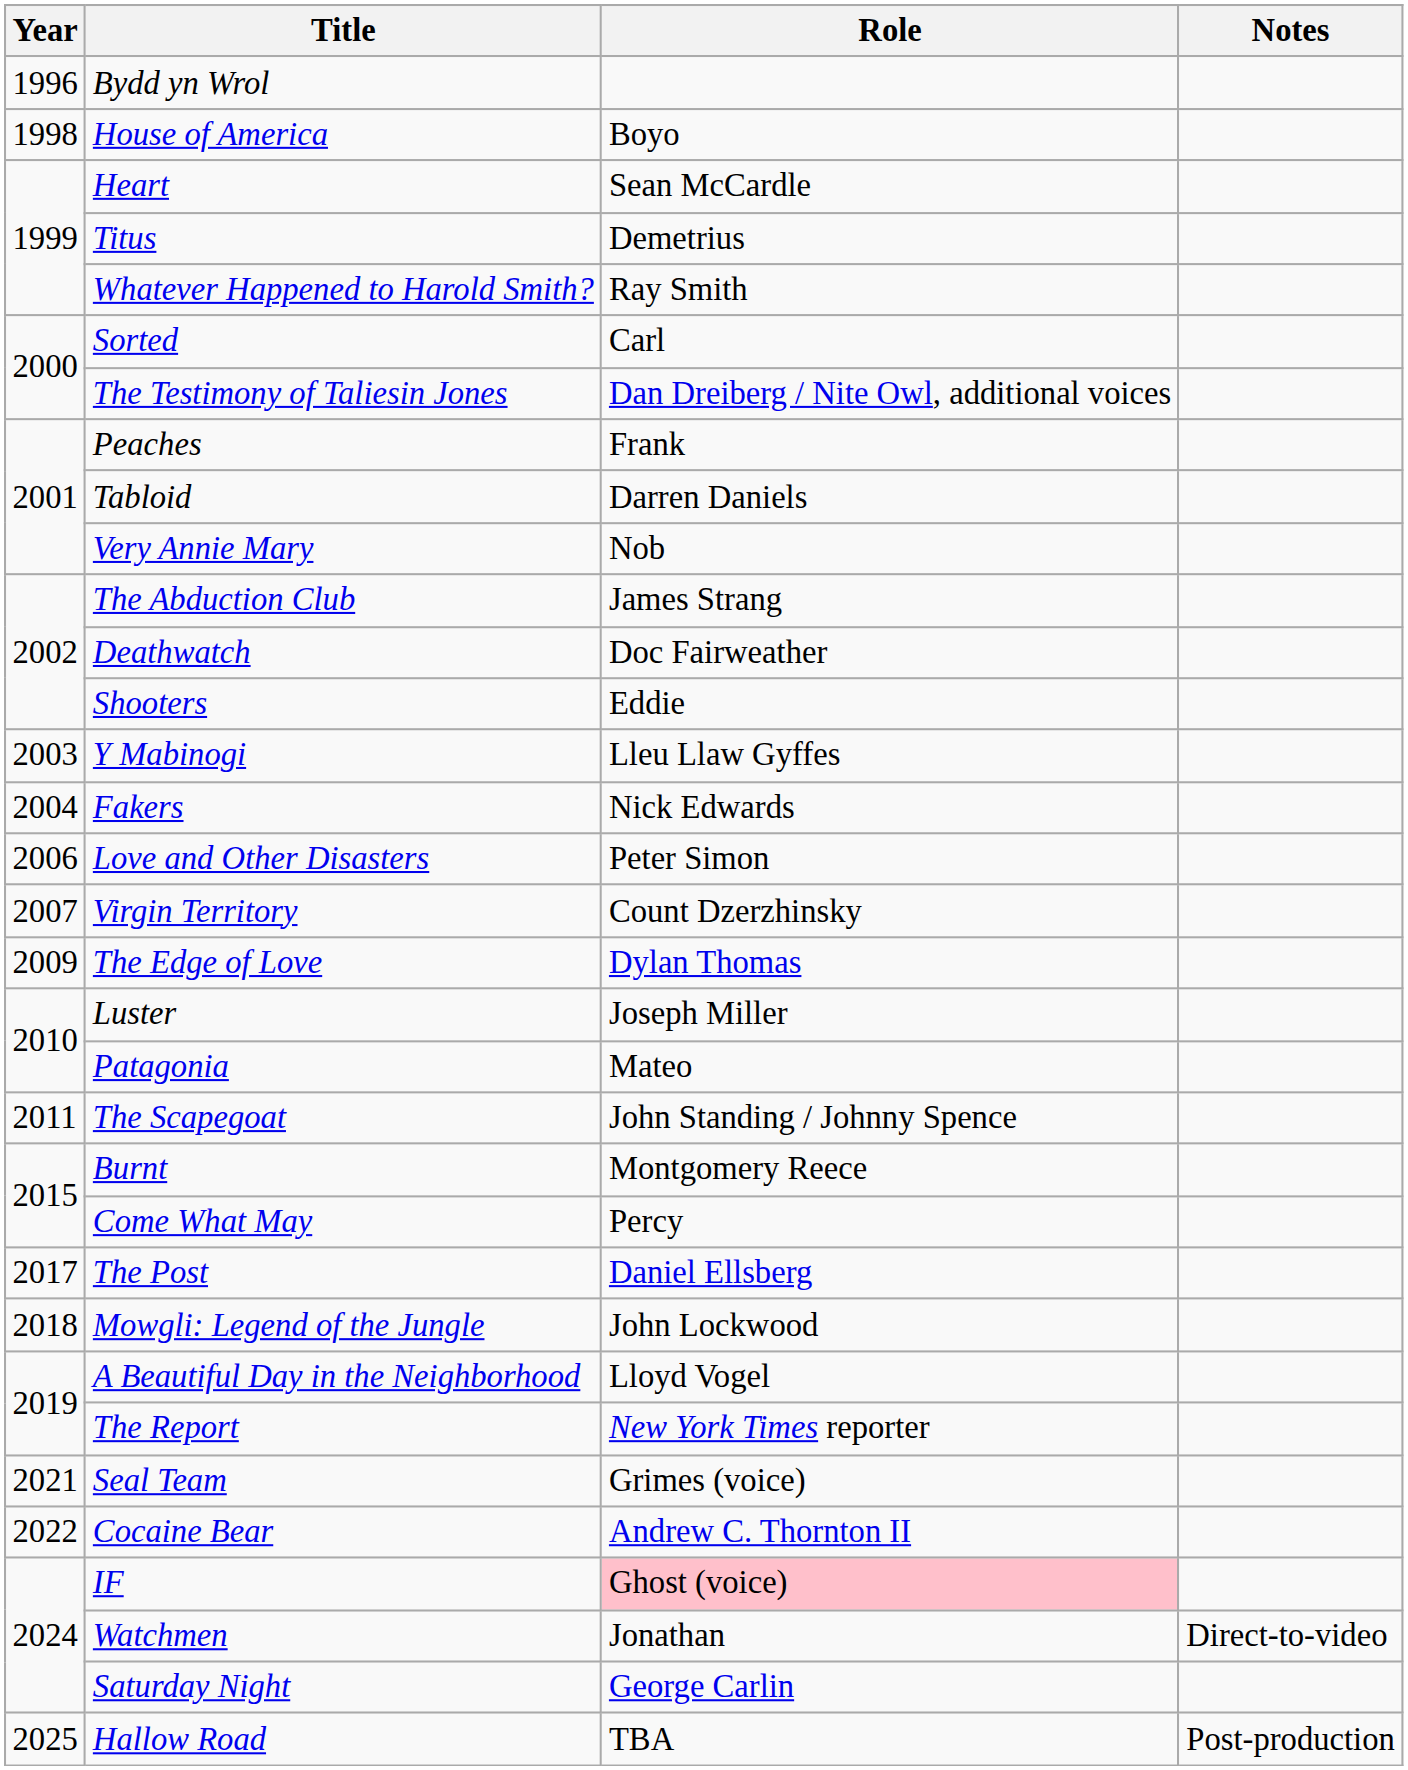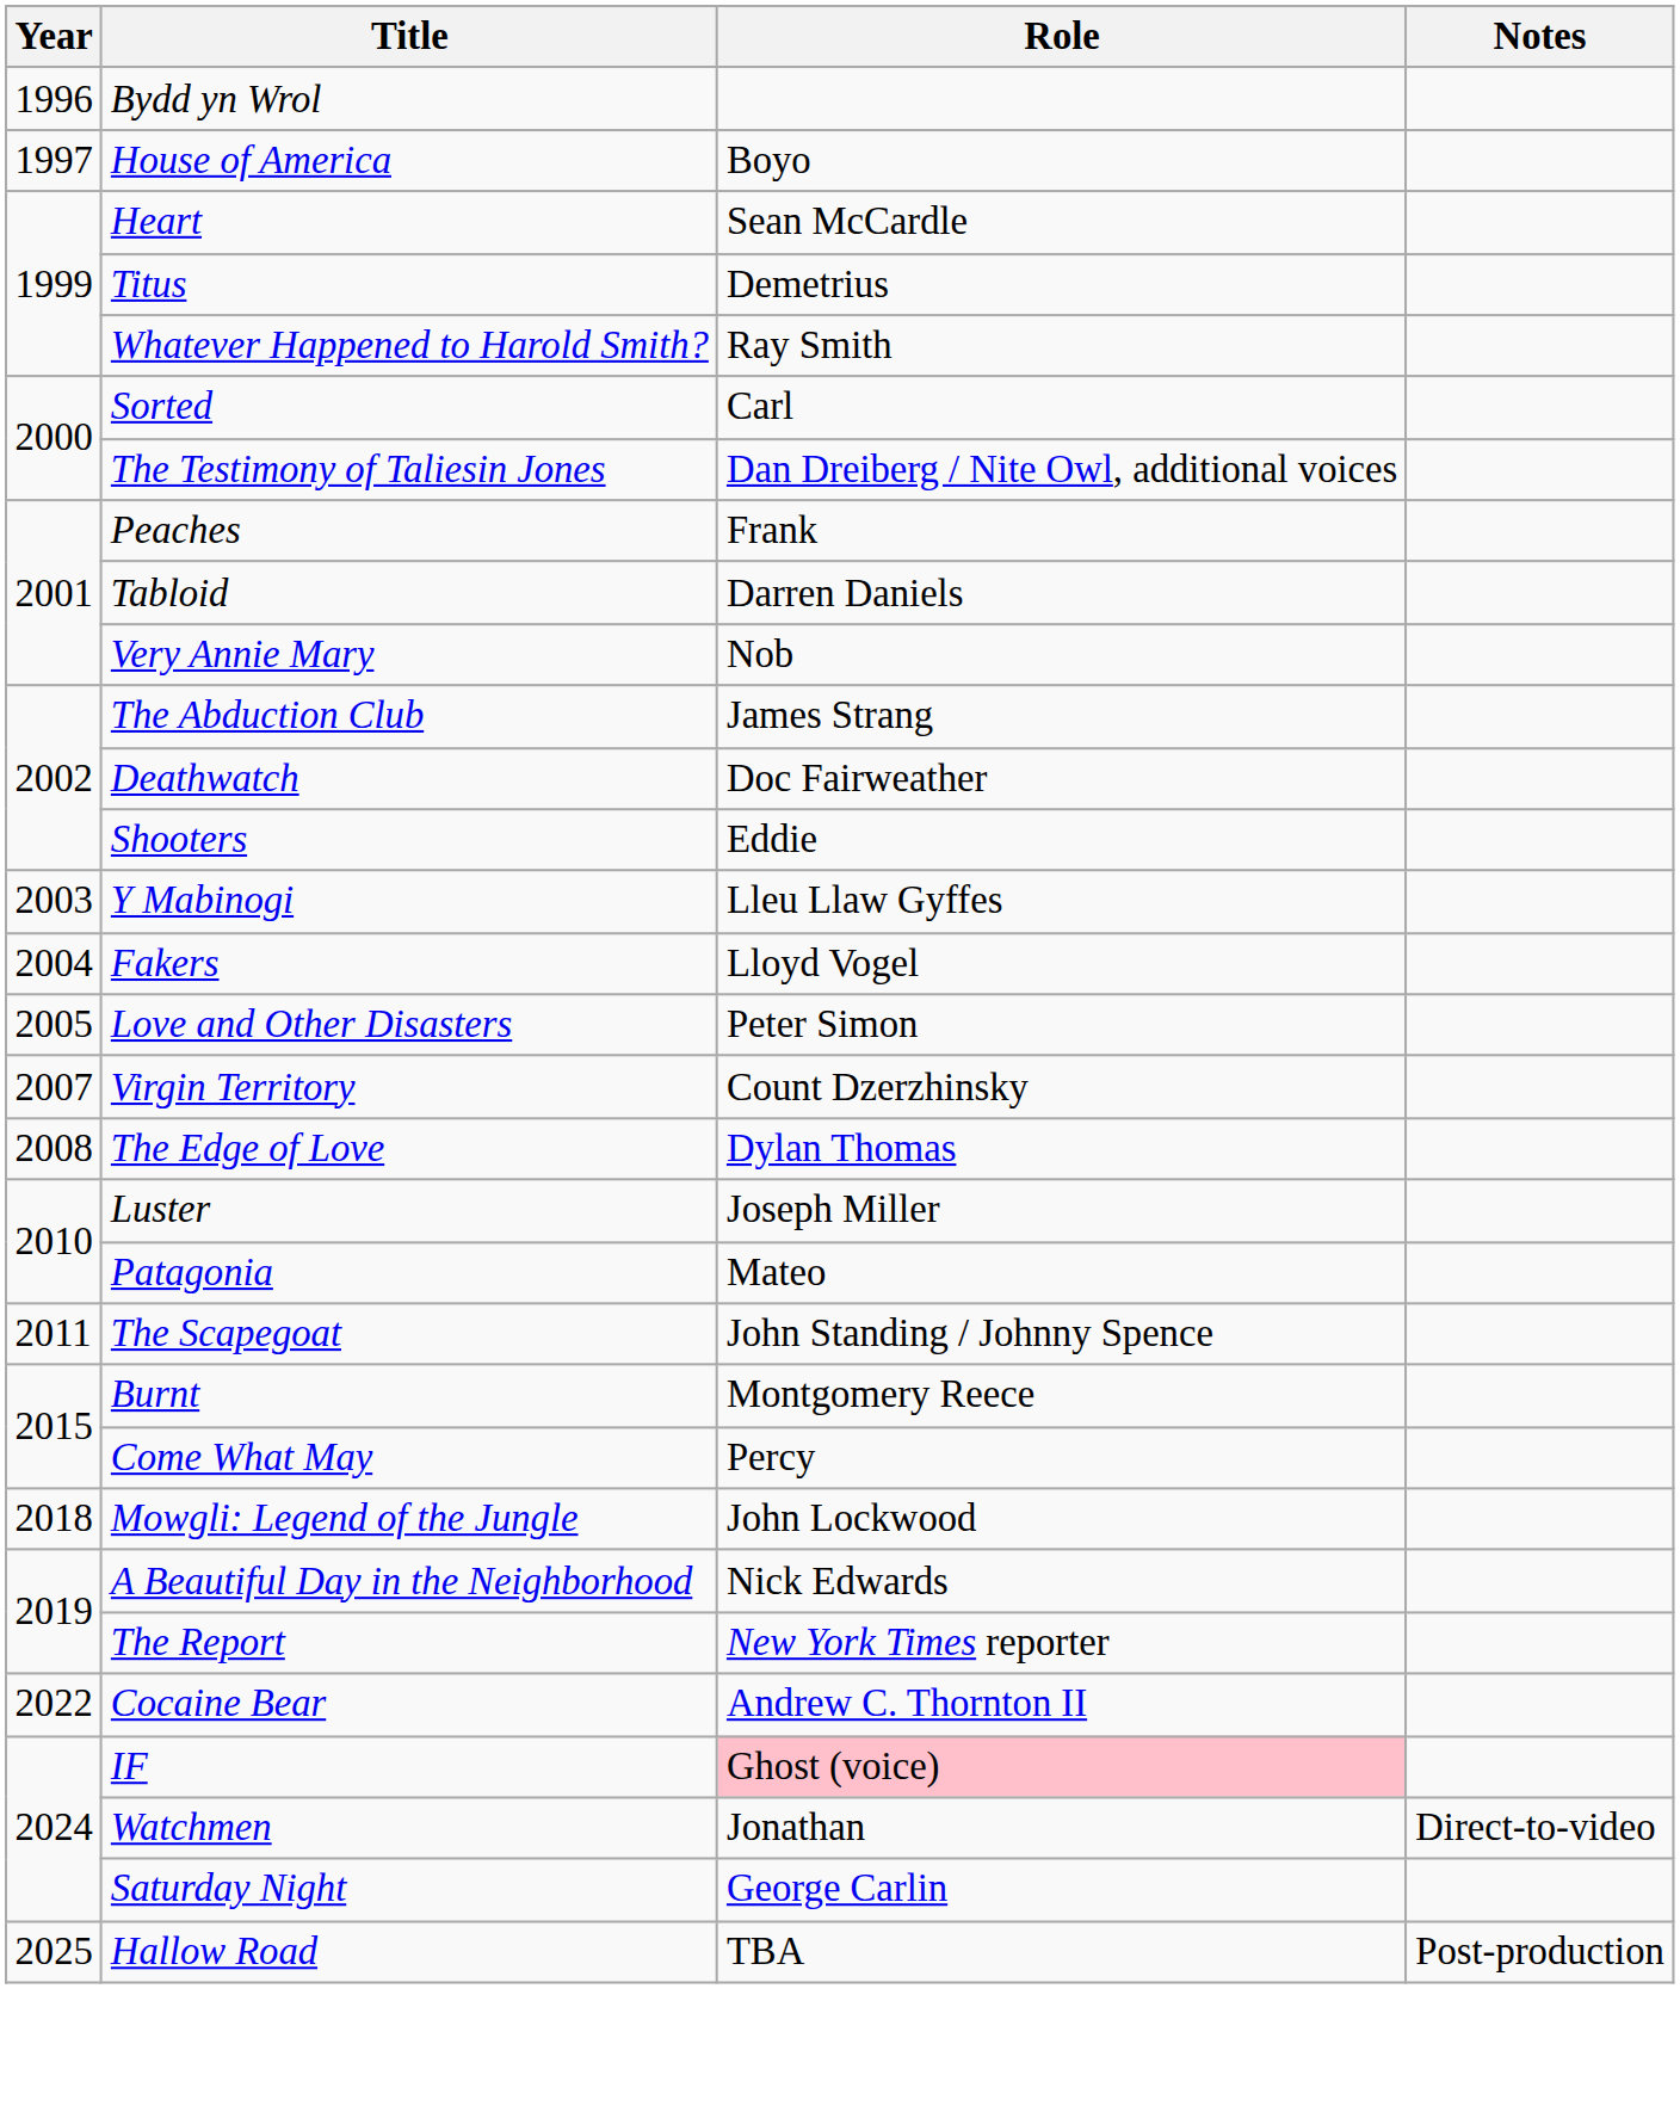 <table class="wikitable sortable">
 <tr>
 <th>Year</th>
 <th>Title</th>
 <th>Role</th>
 <th class="unsortable">Notes</th>
 </tr>
 <tr>
 <td>1996</td>
 <td><em>Bydd yn Wrol</em></td>
 <td></td>
 <td></td>
 </tr>
 <tr>
-<td>1998</td>
+<td>1997</td>
 <td><em><a href='#'>House of America</a></em></td>
 <td>Boyo</td>
 <td></td>
 </tr>
 <tr>
 <td rowspan="3">1999</td>
 <td><em><a href='#'>Heart</a></em></td>
 <td>Sean McCardle</td>
 <td></td>
 </tr>
 <tr>
 <td><em><a href='#'>Titus</a></em></td>
 <td>Demetrius</td>
 <td></td>
 </tr>
 <tr>
 <td><em><a href='#'>Whatever Happened to Harold Smith?</a></em></td>
 <td>Ray Smith</td>
 <td></td>
 </tr>
 <tr>
 <td rowspan="2">2000</td>
 <td><em><a href='#'>Sorted</a></em></td>
 <td>Carl</td>
 <td></td>
 </tr>
 <tr>
 <td><em><a href='#'>The Testimony of Taliesin Jones</a></em></td>
 <td><a href='#'>Dan Dreiberg / Nite Owl</a>, additional voices</td>
 <td></td>
 </tr>
 <tr>
 <td rowspan="3">2001</td>
 <td><em>Peaches</em></td>
 <td>Frank</td>
 <td></td>
 </tr>
 <tr>
 <td><em>Tabloid</em></td>
 <td>Darren Daniels</td>
 <td></td>
 </tr>
 <tr>
 <td><em><a href='#'>Very Annie Mary</a></em></td>
 <td>Nob</td>
 <td></td>
 </tr>
 <tr>
 <td rowspan="3">2002</td>
 <td data-sort-value="Abduction Club, The"><em><a href='#'>The Abduction Club</a></em></td>
 <td>James Strang</td>
 <td></td>
 </tr>
 <tr>
 <td><em><a href='#'>Deathwatch</a></em></td>
 <td>Doc Fairweather</td>
 <td></td>
 </tr>
 <tr>
 <td><em><a href='#'>Shooters</a></em></td>
 <td>Eddie</td>
 <td></td>
 </tr>
 <tr>
 <td>2003</td>
 <td><em><a href='#'>Y Mabinogi</a></em></td>
 <td>Lleu Llaw Gyffes</td>
 <td></td>
 </tr>
 <tr>
 <td>2004</td>
 <td><em><a href='#'>Fakers</a></em></td>
-<td>Nick Edwards</td>
+<td>Lloyd Vogel</td>
 <td></td>
 </tr>
 <tr>
-<td>2006</td>
+<td>2005</td>
 <td><em><a href='#'>Love and Other Disasters</a></em></td>
 <td>Peter Simon</td>
 <td></td>
 </tr>
 <tr>
 <td>2007</td>
 <td><em><a href='#'>Virgin Territory</a></em></td>
 <td>Count Dzerzhinsky</td>
 <td></td>
 </tr>
 <tr>
-<td>2009</td>
+<td>2008</td>
 <td data-sort-value="Edge of Love, The"><em><a href='#'>The Edge of Love</a></em></td>
 <td><a href='#'>Dylan Thomas</a></td>
 <td></td>
 </tr>
 <tr>
 <td rowspan="2">2010</td>
 <td><em>Luster</em></td>
 <td>Joseph Miller</td>
 <td></td>
 </tr>
 <tr>
 <td><em><a href='#'>Patagonia</a></em></td>
 <td>Mateo</td>
 <td></td>
 </tr>
 <tr>
 <td>2011</td>
 <td data-sort-value="Scapegoat, The"><em><a href='#'>The Scapegoat</a></em></td>
 <td>John Standing / Johnny Spence</td>
 <td></td>
 </tr>
 <tr>
 <td rowspan="2">2015</td>
 <td><em><a href='#'>Burnt</a></em></td>
 <td>Montgomery Reece</td>
 <td></td>
 </tr>
 <tr>
 <td><em><a href='#'>Come What May</a></em></td>
 <td>Percy</td>
 <td></td>
 </tr>
 <tr>
-<td>2017</td>
-<td data-sort-value="Post, The"><em><a href='#'>The Post</a></em></td>
-<td><a href='#'>Daniel Ellsberg</a></td>
-<td></td>
-</tr>
-<tr>
 <td>2018</td>
 <td><em><a href='#'>Mowgli: Legend of the Jungle</a></em></td>
 <td>John Lockwood</td>
 <td></td>
 </tr>
 <tr>
 <td rowspan="2">2019</td>
 <td data-sort-value="Beautiful Day in the Neighborhood, A"><em><a href='#'>A Beautiful Day in the Neighborhood</a></em></td>
-<td>Lloyd Vogel</td>
+<td>Nick Edwards</td>
 <td></td>
 </tr>
 <tr>
 <td data-sort-value="Report, The"><em><a href='#'>The Report</a></em></td>
 <td><em><a href='#'>New York Times</a></em> reporter</td>
-<td></td>
-</tr>
-<tr>
-<td>2021</td>
-<td><em><a href='#'>Seal Team</a></em></td>
-<td>Grimes (voice)</td>
 <td></td>
 </tr>
 <tr>
 <td>2022</td>
 <td><em><a href='#'>Cocaine Bear</a></em></td>
 <td><a href='#'>Andrew C. Thornton II</a></td>
 <td></td>
 </tr>
 <tr>
 <td rowspan="3">2024</td>
 <td><em><a href='#'>IF</a></em></td>
 <td style="background: pink;">Ghost (voice)</td>
 <td></td>
 </tr>
 <tr>
 <td><em><a href='#'>Watchmen</a></em></td>
 <td>Jonathan</td>
 <td>Direct-to-video</td>
 </tr>
 <tr>
 <td><em><a href='#'>Saturday Night</a></em></td>
 <td><a href='#'>George Carlin</a></td>
 <td></td>
 </tr>
 <tr>
 <td>2025</td>
 <td><em><a href='#'>Hallow Road</a></em></td>
 <td>TBA</td>
 <td>Post-production</td>
 </tr>
 </table>
